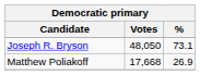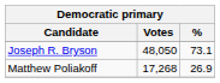 <table class="wikitable" align="left" style="margin: 1em 1em 1em 0; font-size: 95%;">
 <tr>
 <th colspan="3">Democratic primary</th>
 </tr>
 <tr>
 <th colspan="1" style="width: 170px">Candidate</th>
 <th style="width: 50px">Votes</th>
 <th style="width: 40px">%</th>
 </tr>
 <tr>
 </tr>
 <tr>
 <td><a href='#'>Joseph R. Bryson</a></td>
 <td align="right">48,050</td>
 <td align="right">73.1</td>
 </tr>
 <tr>
 <td>Matthew Poliakoff</td>
-<td align="right">17,668</td>
+<td align="right">17,268</td>
 <td align="right">26.9</td>
 </tr>
 <tr>
 </tr>
 </table>
